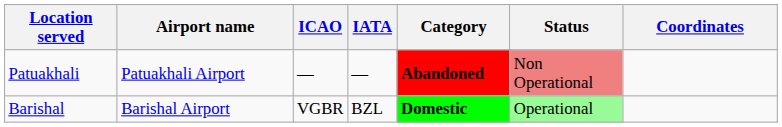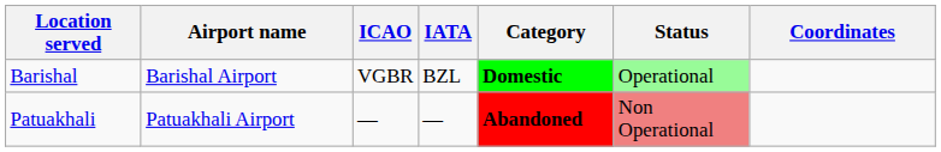 <table class="wikitable sortable">
 <tr>
 <th width=100><a href='#'>Location served</a></th>
 <th width=160>Airport name</th>
 <th width=40><a href='#'>ICAO</a></th>
 <th width=40><a href='#'>IATA</a></th>
 <th width=100>Category</th>
 <th width=100>Status</th>
 <th width=140><a href='#'>Coordinates</a></th>
 </tr>
 <tr>
+<td><a href='#'>Barishal</a></td>
+<td><a href='#'>Barishal Airport</a></td>
+<td>VGBR</td>
+<td>BZL</td>
+<td style="background:#00FF00;"><strong>Domestic</strong></td>
+<td style="background:PaleGreen; color:black;">Operational</td>
+<td></td>
+</tr>
+<tr>
 <td><a href='#'>Patuakhali</a></td>
 <td><a href='#'>Patuakhali Airport</a></td>
 <td>—</td>
 <td>—</td>
 <td style="background:#FF0000;"><strong>Abandoned</strong></td>
 <td style="background:LightCoral; color:black;">Non Operational</td>
 <td></td>
 </tr>
-<tr>
-<td><a href='#'>Barishal</a></td>
-<td><a href='#'>Barishal Airport</a></td>
-<td>VGBR</td>
-<td>BZL</td>
-<td style="background:#00FF00;"><strong>Domestic</strong></td>
-<td style="background:PaleGreen; color:black;">Operational</td>
-<td></td>
-</tr>
 </table>
